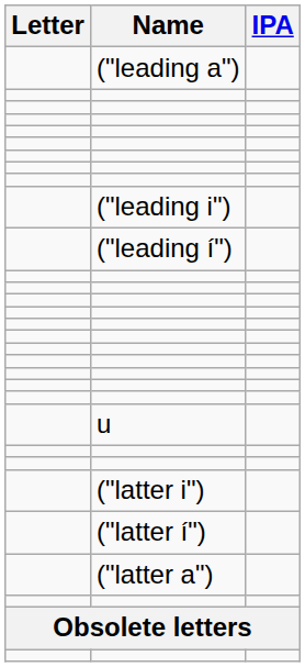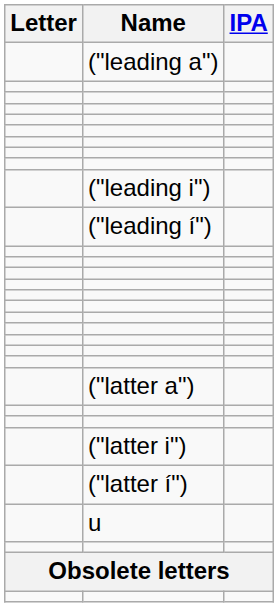 <table class="wikitable">
 <tr>
 <th>Letter</th>
 <th>Name</th>
 <th><a href='#'>IPA</a></th>
 </tr>
 <tr>
 <td></td>
 <td> ("leading a")</td>
 <td></td>
 </tr>
 <tr>
 <td></td>
 <td></td>
 <td></td>
 </tr>
 <tr>
 <td></td>
 <td></td>
 <td></td>
 </tr>
 <tr>
 <td></td>
 <td></td>
 <td></td>
 </tr>
 <tr>
 <td></td>
 <td></td>
 <td></td>
 </tr>
 <tr>
 <td></td>
 <td></td>
 <td></td>
 </tr>
 <tr>
 <td></td>
 <td></td>
 <td></td>
 </tr>
 <tr>
 <td></td>
 <td></td>
 <td></td>
 </tr>
 <tr>
 <td></td>
 <td></td>
 <td></td>
 </tr>
 <tr>
 <td></td>
 <td> ("leading i")</td>
 <td></td>
 </tr>
 <tr>
 <td></td>
 <td> ("leading í")</td>
 <td></td>
 </tr>
 <tr>
 <td></td>
 <td></td>
 <td></td>
 </tr>
 <tr>
 <td></td>
 <td></td>
 <td></td>
 </tr>
 <tr>
 <td></td>
 <td></td>
 <td></td>
 </tr>
 <tr>
 <td></td>
 <td></td>
 <td></td>
 </tr>
 <tr>
 <td></td>
 <td></td>
 <td></td>
 </tr>
 <tr>
 <td></td>
 <td></td>
 <td></td>
 </tr>
 <tr>
 <td></td>
 <td></td>
 <td></td>
 </tr>
 <tr>
 <td></td>
 <td></td>
 <td></td>
 </tr>
 <tr>
 <td></td>
 <td></td>
 <td></td>
 </tr>
 <tr>
 <td></td>
 <td></td>
 <td></td>
 </tr>
 <tr>
 <td></td>
 <td></td>
 <td></td>
 </tr>
 <tr>
 <td></td>
-<td>u</td>
+<td><em></em> ("latter a")</td>
 <td></td>
 </tr>
 <tr>
 <td></td>
 <td></td>
 <td></td>
 </tr>
 <tr>
 <td></td>
 <td></td>
 <td></td>
 </tr>
 <tr>
 <td></td>
 <td><em></em> ("latter i")</td>
 <td></td>
 </tr>
 <tr>
 <td></td>
 <td><em></em> ("latter í")</td>
 <td></td>
 </tr>
 <tr>
 <td></td>
-<td><em></em> ("latter a")</td>
+<td>u</td>
 <td></td>
 </tr>
 <tr>
 <td></td>
 <td></td>
 <td></td>
 </tr>
 <tr>
 <th colspan="3">Obsolete letters</th>
 </tr>
 <tr>
 <td></td>
 <td></td>
 <td></td>
 </tr>
 </table>
